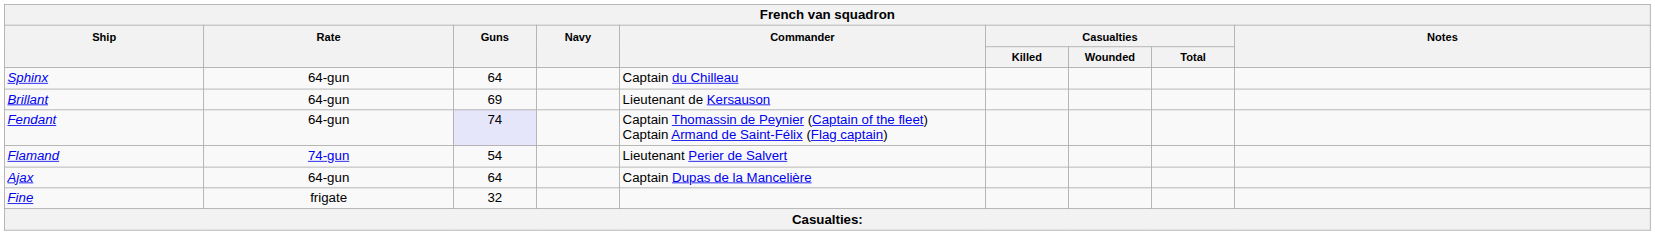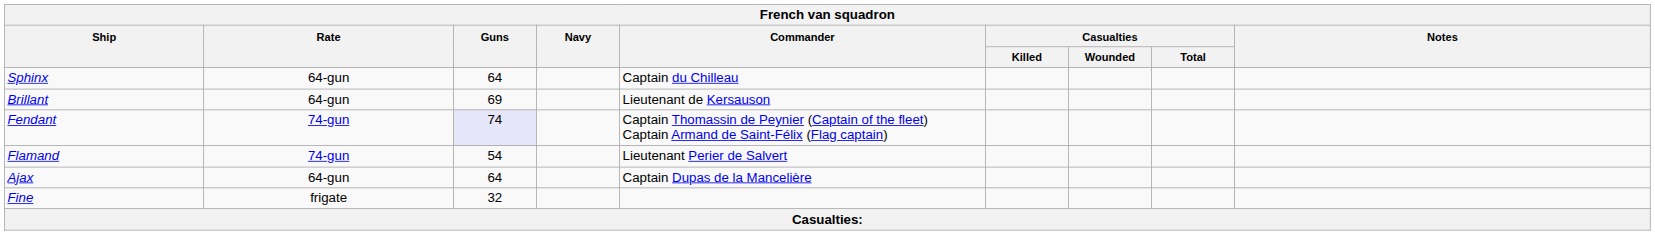 <table class="wikitable" border="1" style="width:100%;">
 <tr style="vertical-align:top;">
 <th colspan="11" bgcolor="white">French van squadron </th>
 </tr>
 <tr valign="top"|- style="vertical-align:top;">
 <th width=12%; align= center rowspan=2><small> Ship </small></th>
 <th width=15%; align= center rowspan=2><small> Rate </small></th>
 <th width=5%; align= center rowspan=2><small> Guns </small></th>
 <th width=5%; align= center rowspan=2><small> Navy </small></th>
 <th width=22%; align= center rowspan=2><small> Commander </small></th>
 <th width=15%; align= center colspan=3><small>Casualties</small></th>
 <th width=25%; align= center rowspan=2><small>Notes</small></th>
 </tr>
 <tr style="vertical-align:top;">
 <th width=5%; align= center><small> Killed </small></th>
 <th width=5%; align= center><small> Wounded </small></th>
 <th width=5%; align= center><small> Total</small></th>
 </tr>
 <tr style="vertical-align:top;">
 <td align= left><a href='#'><em>Sphinx</em></a></td>
 <td align= center>64-gun</td>
 <td align= center>64</td>
 <td align= center></td>
 <td align= left>Captain <a href='#'>du Chilleau</a></td>
 <td align= right></td>
 <td align= right></td>
 <td align= right></td>
 <td align= left></td>
 </tr>
 <tr style="vertical-align:top;">
 <td align= left><em><a href='#'>Brillant</a></em></td>
 <td align= center>64-gun</td>
 <td align= center>69</td>
 <td align= center></td>
 <td align= left>Lieutenant de <a href='#'>Kersauson</a></td>
 <td align= right></td>
 <td align= right></td>
 <td align= right></td>
 <td align= left></td>
 </tr>
 <tr style="vertical-align:top;">
 <td align= left><em><a href='#'>Fendant</a></em></td>
-<td align= center>64-gun</td>
+<td align= center><a href='#'>74-gun</a></td>
 <td align= center style="background: lavender;">74</td>
 <td align= center></td>
 <td align= left>Captain <a href='#'>Thomassin de Peynier</a> (<a href='#'>Captain of the fleet</a>)<br>Captain <a href='#'>Armand de Saint-Félix</a> (<a href='#'>Flag captain</a>)  </td>
 <td align= right></td>
 <td align= right></td>
 <td align= right></td>
 <td align= left></td>
 </tr>
 <tr style="vertical-align:top;">
 <td align= left><em><a href='#'>Flamand</a></em></td>
 <td align= center><a href='#'>74-gun</a></td>
 <td align= center>54</td>
 <td align= center></td>
 <td align= left>Lieutenant <a href='#'>Perier de Salvert</a> </td>
 <td align= right></td>
 <td align= right></td>
 <td align= right></td>
 <td align= left></td>
 </tr>
 <tr style="vertical-align:top;">
 <td align= left><a href='#'><em>Ajax</em></a></td>
 <td align= center>64-gun</td>
 <td align= center>64</td>
 <td align= center></td>
 <td align= left>Captain <a href='#'>Dupas de la Mancelière</a>  </td>
 <td align= right></td>
 <td align= right></td>
 <td align= right></td>
 <td align= left></td>
 </tr>
 <tr style="vertical-align:top;">
 <td align= left><a href='#'><em>Fine</em></a></td>
 <td align= center>frigate</td>
 <td align= center>32</td>
 <td align= center></td>
 <td align= left></td>
 <td align= right></td>
 <td align= right></td>
 <td align= right></td>
 <td align= left></td>
 </tr>
 <tr style="vertical-align:top;">
 <th colspan="11" bgcolor="white">Casualties:</th>
 </tr>
 </table>
